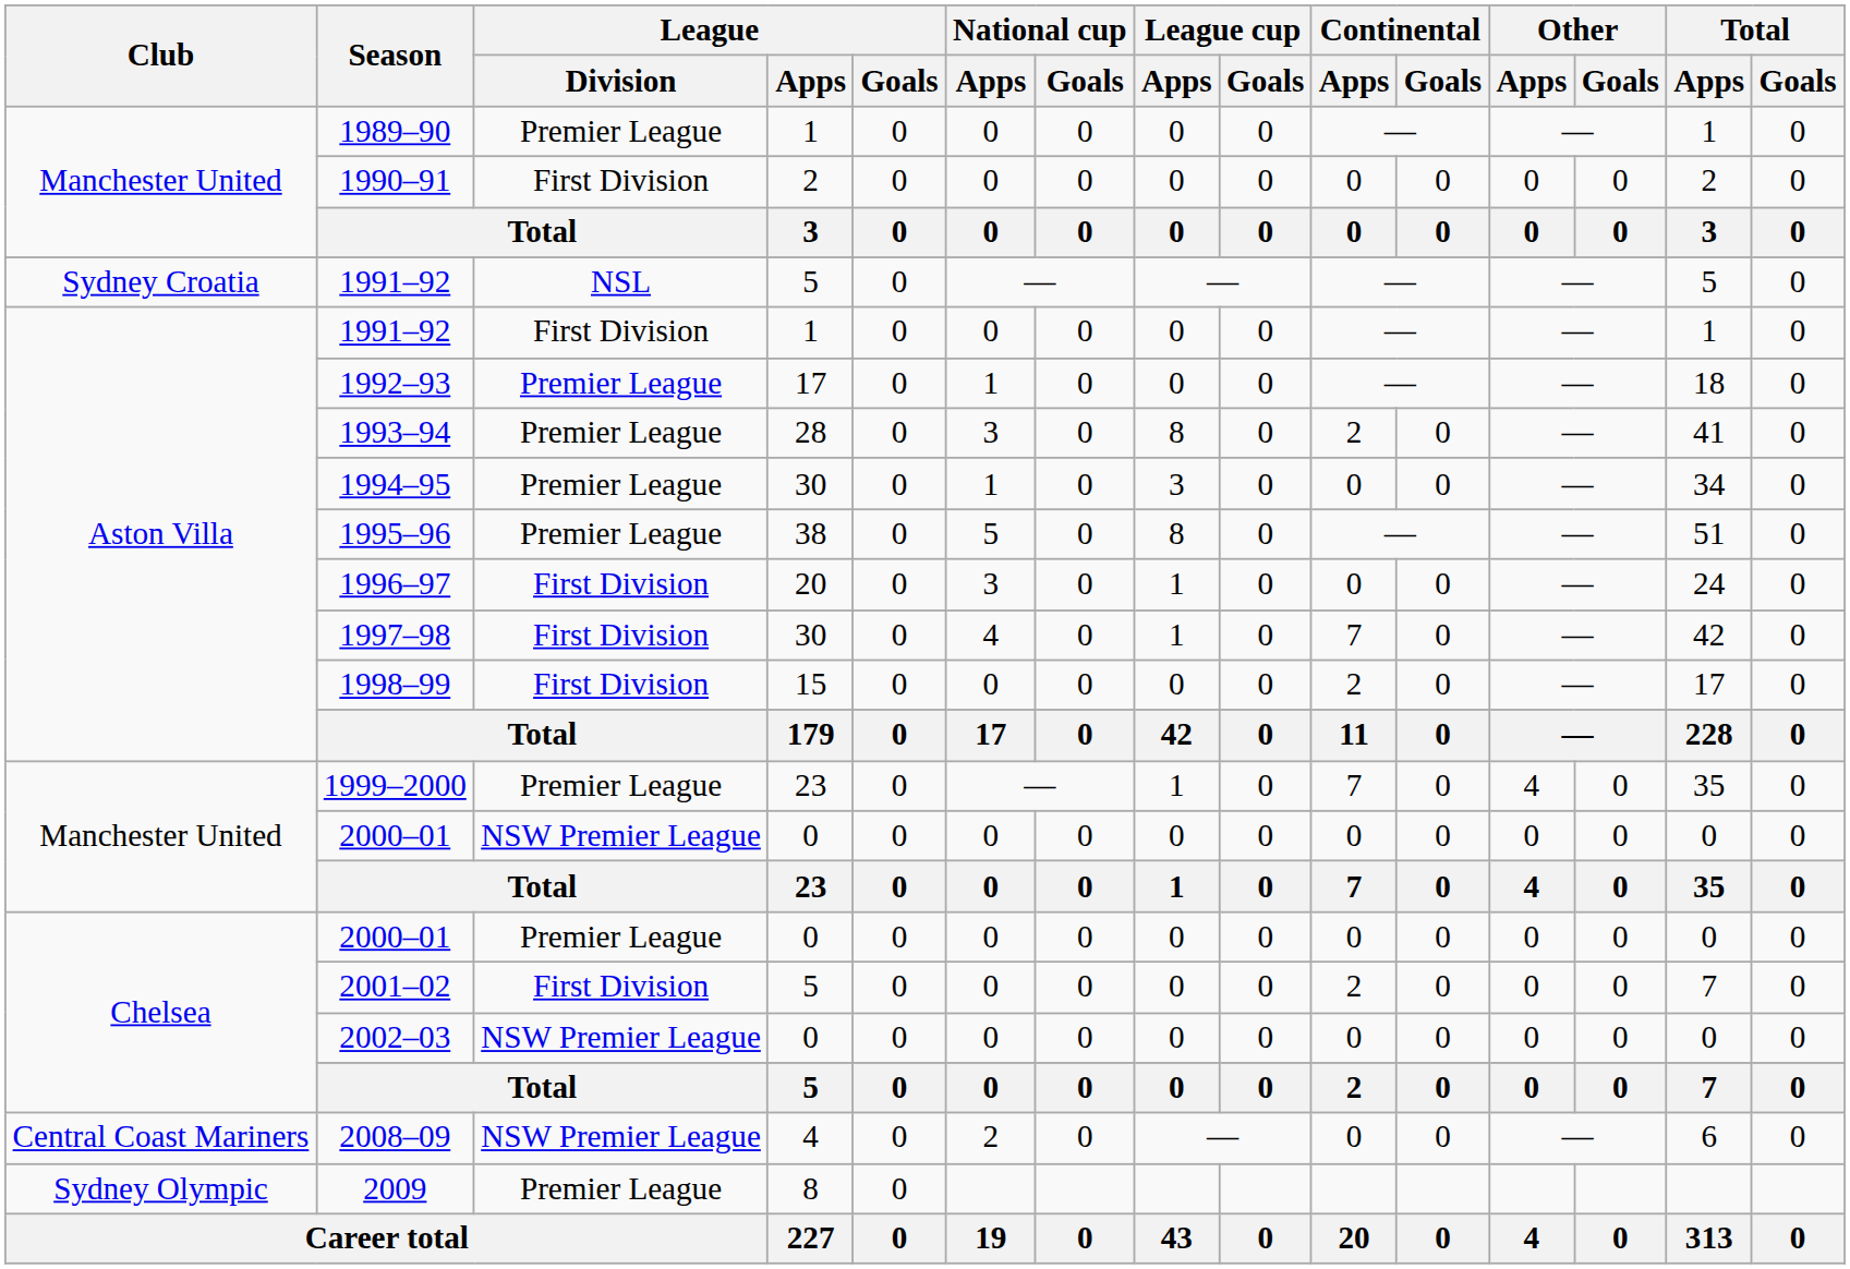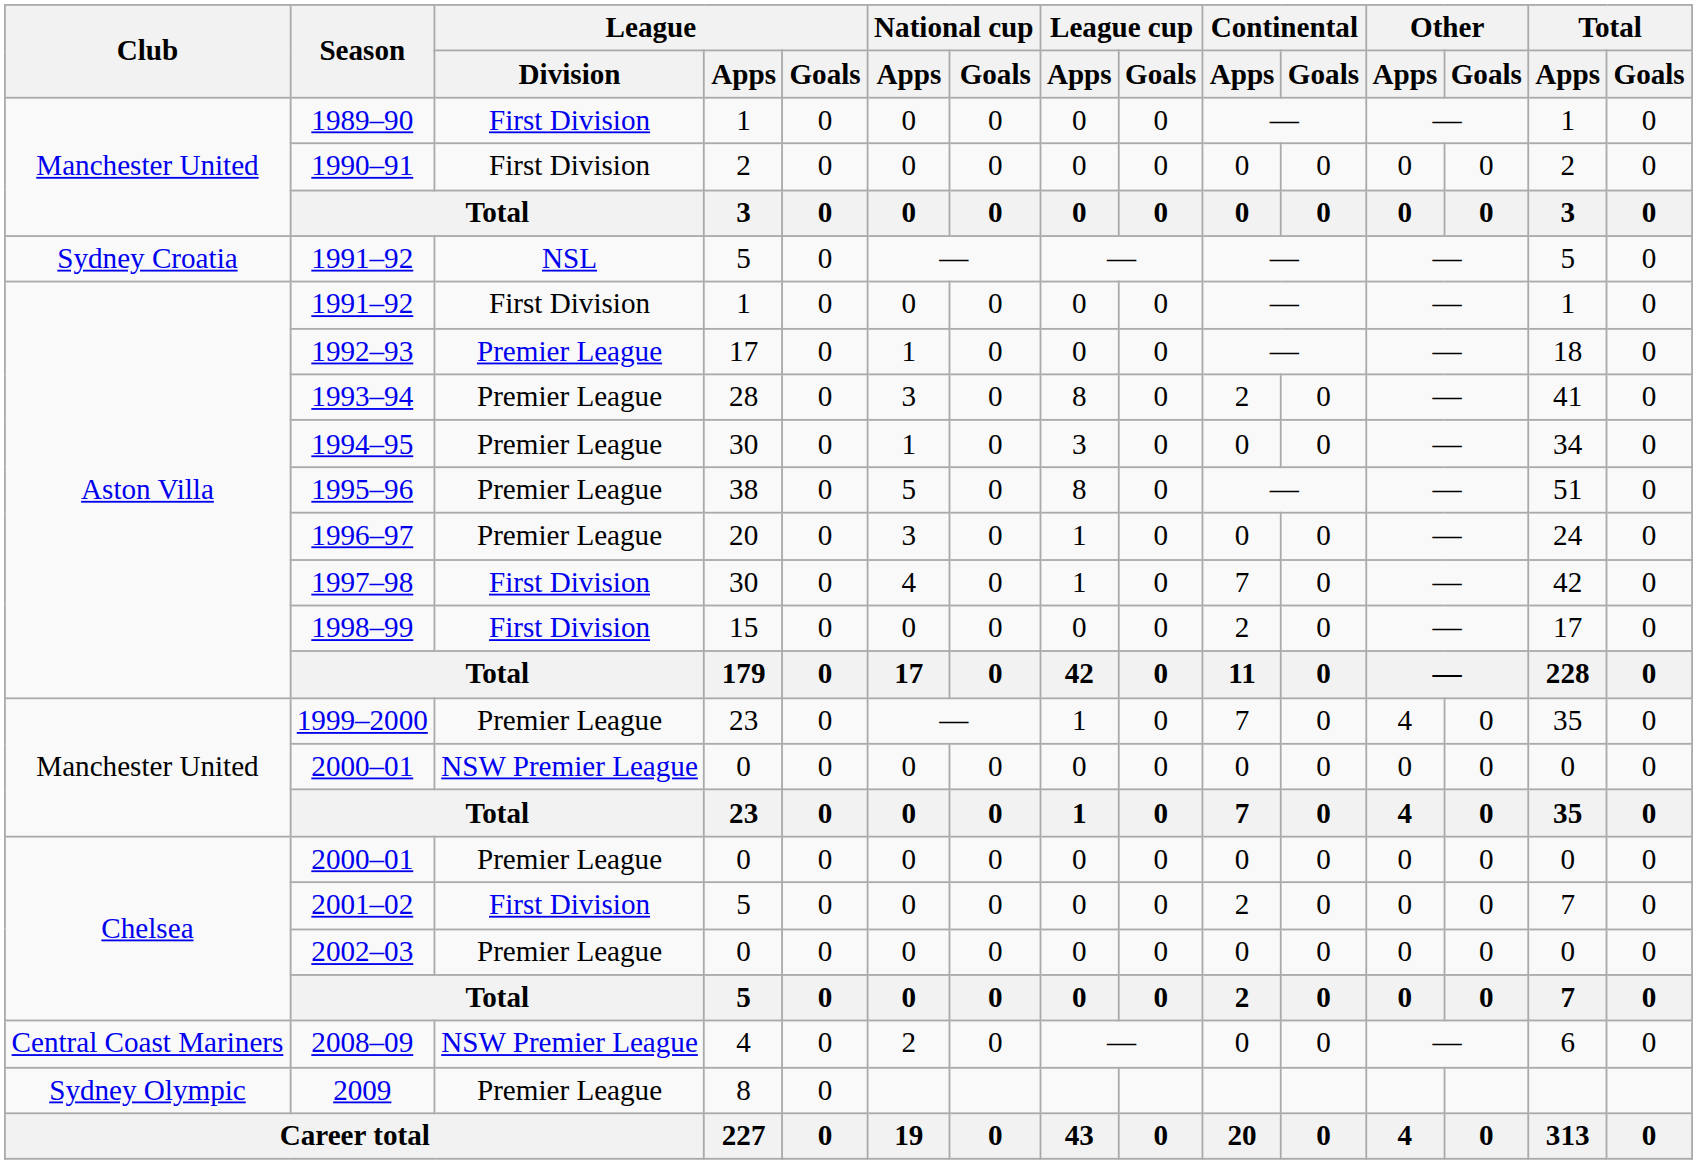 <table class="wikitable" style="text-align:center">
 <tr>
 <th rowspan="2">Club</th>
 <th rowspan="2">Season</th>
 <th colspan="3">League</th>
 <th colspan="2">National cup</th>
 <th colspan="2">League cup</th>
 <th colspan="2">Continental</th>
 <th colspan="2">Other</th>
 <th colspan="2">Total</th>
 </tr>
 <tr>
 <th>Division</th>
 <th>Apps</th>
 <th>Goals</th>
 <th>Apps</th>
 <th>Goals</th>
 <th>Apps</th>
 <th>Goals</th>
 <th>Apps</th>
 <th>Goals</th>
 <th>Apps</th>
 <th>Goals</th>
 <th>Apps</th>
 <th>Goals</th>
 </tr>
 <tr>
 <td rowspan="3"><a href='#'>Manchester United</a></td>
 <td><a href='#'>1989–90</a></td>
-<td>Premier League</td>
+<td><a href='#'>First Division</a></td>
 <td>1</td>
 <td>0</td>
 <td>0</td>
 <td>0</td>
 <td>0</td>
 <td>0</td>
 <td colspan="2">—</td>
 <td colspan="2">—</td>
 <td>1</td>
 <td>0</td>
 </tr>
 <tr>
 <td><a href='#'>1990–91</a></td>
 <td>First Division</td>
 <td>2</td>
 <td>0</td>
 <td>0</td>
 <td>0</td>
 <td>0</td>
 <td>0</td>
 <td>0</td>
 <td>0</td>
 <td>0</td>
 <td>0</td>
 <td>2</td>
 <td>0</td>
 </tr>
 <tr>
 <th colspan="2">Total</th>
 <th>3</th>
 <th>0</th>
 <th>0</th>
 <th>0</th>
 <th>0</th>
 <th>0</th>
 <th>0</th>
 <th>0</th>
 <th>0</th>
 <th>0</th>
 <th>3</th>
 <th>0</th>
 </tr>
 <tr>
 <td><a href='#'>Sydney Croatia</a></td>
 <td><a href='#'>1991–92</a></td>
 <td><a href='#'>NSL</a></td>
 <td>5</td>
 <td>0</td>
 <td colspan="2">—</td>
 <td colspan="2">—</td>
 <td colspan="2">—</td>
 <td colspan="2">—</td>
 <td>5</td>
 <td>0</td>
 </tr>
 <tr>
 <td rowspan="9"><a href='#'>Aston Villa</a></td>
 <td><a href='#'>1991–92</a></td>
 <td>First Division</td>
 <td>1</td>
 <td>0</td>
 <td>0</td>
 <td>0</td>
 <td>0</td>
 <td>0</td>
 <td colspan="2">—</td>
 <td colspan="2">—</td>
 <td>1</td>
 <td>0</td>
 </tr>
 <tr>
 <td><a href='#'>1992–93</a></td>
 <td><a href='#'>Premier League</a></td>
 <td>17</td>
 <td>0</td>
 <td>1</td>
 <td>0</td>
 <td>0</td>
 <td>0</td>
 <td colspan="2">—</td>
 <td colspan="2">—</td>
 <td>18</td>
 <td>0</td>
 </tr>
 <tr>
 <td><a href='#'>1993–94</a></td>
 <td>Premier League</td>
 <td>28</td>
 <td>0</td>
 <td>3</td>
 <td>0</td>
 <td>8</td>
 <td>0</td>
 <td>2</td>
 <td>0</td>
 <td colspan="2">—</td>
 <td>41</td>
 <td>0</td>
 </tr>
 <tr>
 <td><a href='#'>1994–95</a></td>
 <td>Premier League</td>
 <td>30</td>
 <td>0</td>
 <td>1</td>
 <td>0</td>
 <td>3</td>
 <td>0</td>
 <td>0</td>
 <td>0</td>
 <td colspan="2">—</td>
 <td>34</td>
 <td>0</td>
 </tr>
 <tr>
 <td><a href='#'>1995–96</a></td>
 <td>Premier League</td>
 <td>38</td>
 <td>0</td>
 <td>5</td>
 <td>0</td>
 <td>8</td>
 <td>0</td>
 <td colspan="2">—</td>
 <td colspan="2">—</td>
 <td>51</td>
 <td>0</td>
 </tr>
 <tr>
 <td><a href='#'>1996–97</a></td>
-<td><a href='#'>First Division</a></td>
+<td>Premier League</td>
 <td>20</td>
 <td>0</td>
 <td>3</td>
 <td>0</td>
 <td>1</td>
 <td>0</td>
 <td>0</td>
 <td>0</td>
 <td colspan="2">—</td>
 <td>24</td>
 <td>0</td>
 </tr>
 <tr>
 <td><a href='#'>1997–98</a></td>
 <td><a href='#'>First Division</a></td>
 <td>30</td>
 <td>0</td>
 <td>4</td>
 <td>0</td>
 <td>1</td>
 <td>0</td>
 <td>7</td>
 <td>0</td>
 <td colspan="2">—</td>
 <td>42</td>
 <td>0</td>
 </tr>
 <tr>
 <td><a href='#'>1998–99</a></td>
 <td><a href='#'>First Division</a></td>
 <td>15</td>
 <td>0</td>
 <td>0</td>
 <td>0</td>
 <td>0</td>
 <td>0</td>
 <td>2</td>
 <td>0</td>
 <td colspan="2">—</td>
 <td>17</td>
 <td>0</td>
 </tr>
 <tr>
 <th colspan="2">Total</th>
 <th>179</th>
 <th>0</th>
 <th>17</th>
 <th>0</th>
 <th>42</th>
 <th>0</th>
 <th>11</th>
 <th>0</th>
 <th colspan="2">—</th>
 <th>228</th>
 <th>0</th>
 </tr>
 <tr>
 <td rowspan="3">Manchester United</td>
 <td><a href='#'>1999–2000</a></td>
 <td>Premier League</td>
 <td>23</td>
 <td>0</td>
 <td colspan="2">—</td>
 <td>1</td>
 <td>0</td>
 <td>7</td>
 <td>0</td>
 <td>4</td>
 <td>0</td>
 <td>35</td>
 <td>0</td>
 </tr>
 <tr>
 <td><a href='#'>2000–01</a></td>
 <td><a href='#'>NSW Premier League</a></td>
 <td>0</td>
 <td>0</td>
 <td>0</td>
 <td>0</td>
 <td>0</td>
 <td>0</td>
 <td>0</td>
 <td>0</td>
 <td>0</td>
 <td>0</td>
 <td>0</td>
 <td>0</td>
 </tr>
 <tr>
 <th colspan="2">Total</th>
 <th>23</th>
 <th>0</th>
 <th>0</th>
 <th>0</th>
 <th>1</th>
 <th>0</th>
 <th>7</th>
 <th>0</th>
 <th>4</th>
 <th>0</th>
 <th>35</th>
 <th>0</th>
 </tr>
 <tr>
 <td rowspan="4"><a href='#'>Chelsea</a></td>
 <td><a href='#'>2000–01</a></td>
 <td>Premier League</td>
 <td>0</td>
 <td>0</td>
 <td>0</td>
 <td>0</td>
 <td>0</td>
 <td>0</td>
 <td>0</td>
 <td>0</td>
 <td>0</td>
 <td>0</td>
 <td>0</td>
 <td>0</td>
 </tr>
 <tr>
 <td><a href='#'>2001–02</a></td>
 <td><a href='#'>First Division</a></td>
 <td>5</td>
 <td>0</td>
 <td>0</td>
 <td>0</td>
 <td>0</td>
 <td>0</td>
 <td>2</td>
 <td>0</td>
 <td>0</td>
 <td>0</td>
 <td>7</td>
 <td>0</td>
 </tr>
 <tr>
 <td><a href='#'>2002–03</a></td>
-<td><a href='#'>NSW Premier League</a></td>
+<td>Premier League</td>
 <td>0</td>
 <td>0</td>
 <td>0</td>
 <td>0</td>
 <td>0</td>
 <td>0</td>
 <td>0</td>
 <td>0</td>
 <td>0</td>
 <td>0</td>
 <td>0</td>
 <td>0</td>
 </tr>
 <tr>
 <th colspan="2">Total</th>
 <th>5</th>
 <th>0</th>
 <th>0</th>
 <th>0</th>
 <th>0</th>
 <th>0</th>
 <th>2</th>
 <th>0</th>
 <th>0</th>
 <th>0</th>
 <th>7</th>
 <th>0</th>
 </tr>
 <tr>
 <td><a href='#'>Central Coast Mariners</a></td>
 <td><a href='#'>2008–09</a></td>
 <td><a href='#'>NSW Premier League</a></td>
 <td>4</td>
 <td>0</td>
 <td>2</td>
 <td>0</td>
 <td colspan="2">—</td>
 <td>0</td>
 <td>0</td>
 <td colspan="2">—</td>
 <td>6</td>
 <td>0</td>
 </tr>
 <tr>
 <td><a href='#'>Sydney Olympic</a></td>
 <td><a href='#'>2009</a></td>
 <td>Premier League</td>
 <td>8</td>
 <td>0</td>
 <td></td>
 <td></td>
 <td></td>
 <td></td>
 <td></td>
 <td></td>
 <td></td>
 <td></td>
 <td></td>
 <td></td>
 </tr>
 <tr>
 <th colspan="3">Career total</th>
 <th>227</th>
 <th>0</th>
 <th>19</th>
 <th>0</th>
 <th>43</th>
 <th>0</th>
 <th>20</th>
 <th>0</th>
 <th>4</th>
 <th>0</th>
 <th>313</th>
 <th>0</th>
 </tr>
 </table>
